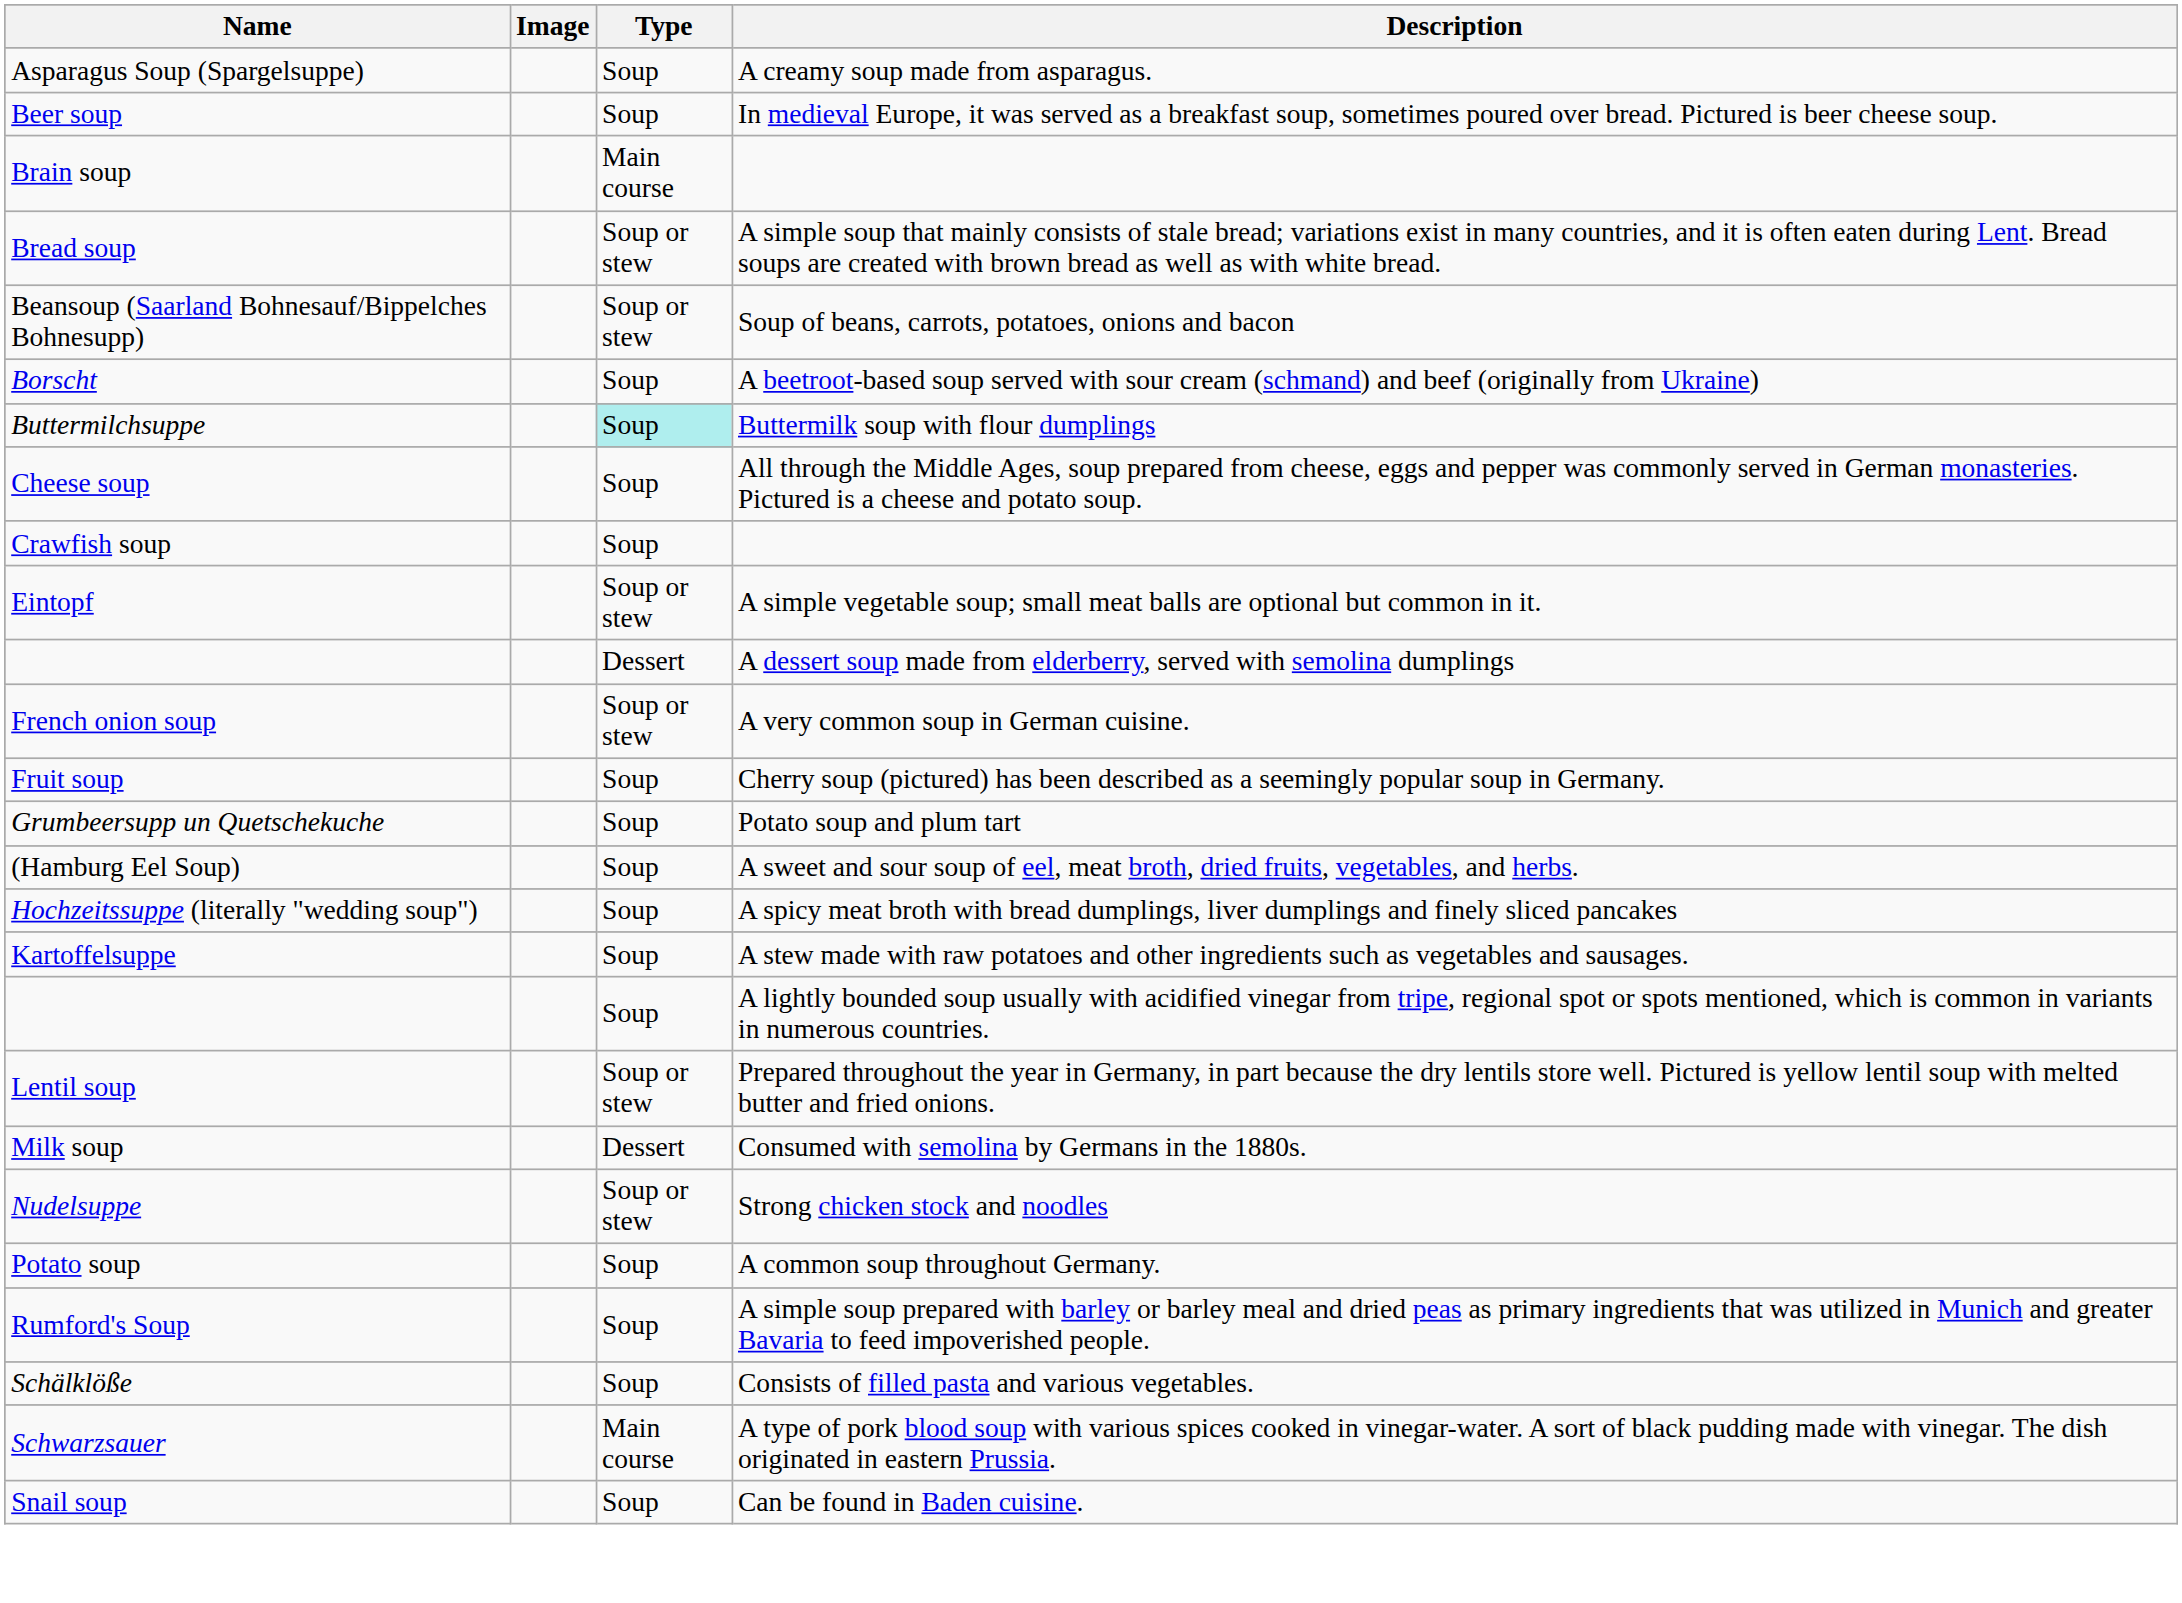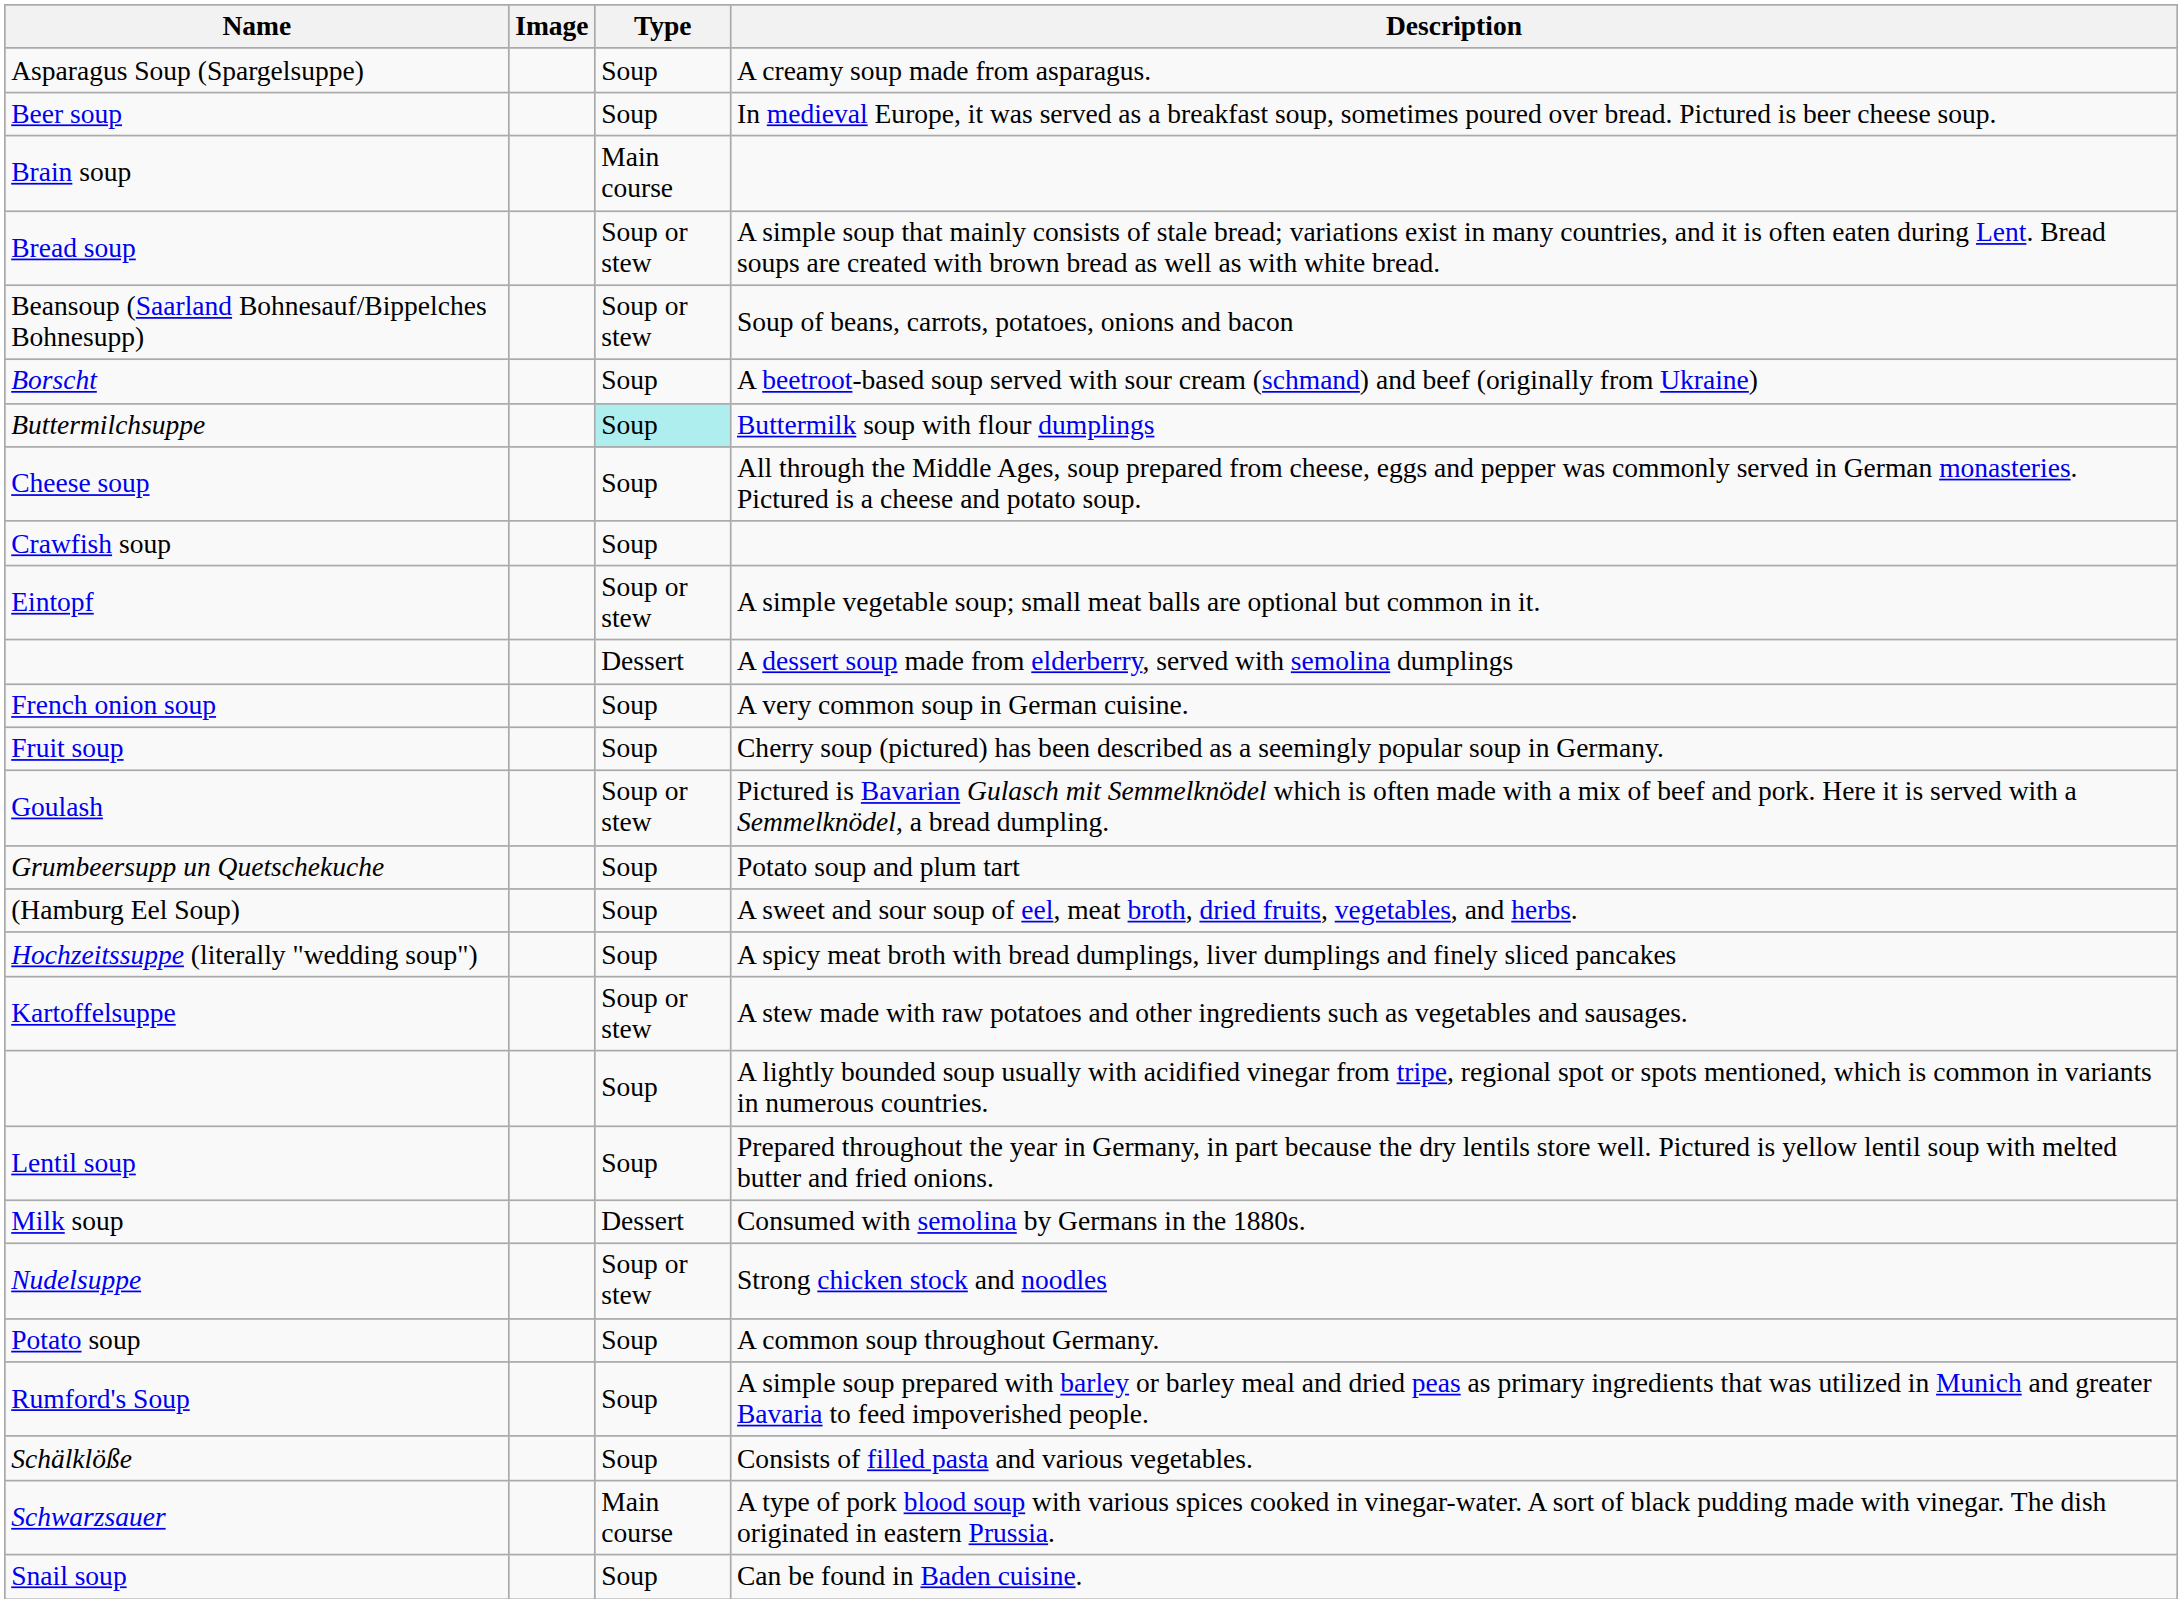 <table class="wikitable sortable" style="width:100%;">
 <tr>
 <th>Name</th>
 <th>Image</th>
 <th>Type</th>
 <th>Description</th>
 </tr>
 <tr |-'>
 <td>Asparagus Soup (Spargelsuppe)</td>
 <td></td>
 <td>Soup</td>
 <td>A creamy soup made from asparagus.</td>
 </tr>
 <tr>
 <td><a href='#'>Beer soup</a></td>
 <td></td>
 <td>Soup</td>
 <td>In <a href='#'>medieval</a> Europe, it was served as a breakfast soup, sometimes poured over bread. Pictured is beer cheese soup.</td>
 </tr>
 <tr>
 <td><a href='#'>Brain</a> soup</td>
 <td></td>
 <td>Main course</td>
 <td></td>
 </tr>
 <tr>
 <td><a href='#'>Bread soup</a></td>
 <td></td>
 <td>Soup or stew</td>
 <td>A simple soup that mainly consists of stale bread; variations exist in many countries, and it is often eaten during <a href='#'>Lent</a>. Bread soups are created with brown bread as well as with white bread.</td>
 </tr>
 <tr>
 <td>Beansoup (<a href='#'>Saarland</a> Bohnesauf/Bippelches Bohnesupp)</td>
 <td></td>
 <td>Soup or stew</td>
 <td>Soup of beans, carrots, potatoes, onions and bacon</td>
 </tr>
 <tr>
 <td><em><a href='#'>Borscht</a></em></td>
 <td></td>
 <td>Soup</td>
 <td>A <a href='#'>beetroot</a>-based soup served with sour cream (<a href='#'>schmand</a>) and beef (originally from <a href='#'>Ukraine</a>)</td>
 </tr>
 <tr>
 <td><em>Buttermilchsuppe</em></td>
 <td></td>
 <td style="background: paleturquoise;">Soup</td>
 <td><a href='#'>Buttermilk</a> soup with flour <a href='#'>dumplings</a></td>
 </tr>
 <tr>
 <td><a href='#'>Cheese soup</a></td>
 <td></td>
 <td>Soup</td>
 <td>All through the Middle Ages, soup prepared from cheese, eggs and pepper was commonly served in German <a href='#'>monasteries</a>. Pictured is a cheese and potato soup.</td>
 </tr>
 <tr>
 <td><a href='#'>Crawfish</a> soup</td>
 <td></td>
 <td>Soup</td>
 <td></td>
 </tr>
 <tr>
 <td><a href='#'>Eintopf</a></td>
 <td></td>
 <td>Soup or stew</td>
 <td>A simple vegetable soup; small meat balls are optional but common in it.</td>
 </tr>
 <tr>
 <td></td>
 <td></td>
 <td>Dessert</td>
 <td>A <a href='#'>dessert soup</a> made from <a href='#'>elderberry</a>, served with <a href='#'>semolina</a> dumplings</td>
 </tr>
 <tr>
 <td><a href='#'>French onion soup</a></td>
 <td></td>
-<td>Soup or stew</td>
+<td>Soup</td>
 <td>A very common soup in German cuisine.</td>
 </tr>
 <tr>
 <td><a href='#'>Fruit soup</a></td>
 <td></td>
 <td>Soup</td>
 <td>Cherry soup (pictured) has been described as a seemingly popular soup in Germany.</td>
+</tr>
+<tr>
+<td><a href='#'>Goulash</a></td>
+<td></td>
+<td>Soup or stew</td>
+<td>Pictured is <a href='#'>Bavarian</a> <em>Gulasch mit Semmelknödel</em> which is often made with a mix of beef and pork. Here it is served with a <em>Semmelknödel</em>, a bread dumpling.</td>
 </tr>
 <tr>
 <td><em>Grumbeersupp un Quetschekuche</em></td>
 <td></td>
 <td>Soup</td>
 <td>Potato soup and plum tart</td>
 </tr>
 <tr>
 <td> (Hamburg Eel Soup)</td>
 <td></td>
 <td>Soup</td>
 <td>A sweet and sour soup of <a href='#'>eel</a>, meat <a href='#'>broth</a>, <a href='#'>dried fruits</a>, <a href='#'>vegetables</a>, and <a href='#'>herbs</a>.</td>
 </tr>
 <tr>
 <td><em><a href='#'>Hochzeitssuppe</a></em> (literally "wedding soup")</td>
 <td></td>
 <td>Soup</td>
 <td>A spicy meat broth with bread dumplings, liver dumplings and finely sliced pancakes</td>
 </tr>
 <tr>
 <td><a href='#'>Kartoffelsuppe</a></td>
 <td></td>
-<td>Soup</td>
+<td>Soup or stew</td>
 <td>A stew made with raw potatoes and other ingredients such as vegetables and sausages.</td>
 </tr>
 <tr>
 <td></td>
 <td></td>
 <td>Soup</td>
 <td>A lightly bounded soup usually with acidified vinegar from <a href='#'>tripe</a>, regional spot or spots mentioned, which is common in variants in numerous countries.</td>
 </tr>
 <tr>
 <td><a href='#'>Lentil soup</a></td>
 <td></td>
-<td>Soup or stew</td>
+<td>Soup</td>
 <td>Prepared throughout the year in Germany, in part because the dry lentils store well. Pictured is yellow lentil soup with melted butter and fried onions.</td>
 </tr>
 <tr>
 <td><a href='#'>Milk</a> soup</td>
 <td></td>
 <td>Dessert</td>
 <td>Consumed with <a href='#'>semolina</a> by Germans in the 1880s.</td>
 </tr>
 <tr>
 <td><em><a href='#'>Nudelsuppe</a></em></td>
 <td></td>
 <td>Soup or stew</td>
 <td>Strong <a href='#'>chicken stock</a> and <a href='#'>noodles</a></td>
 </tr>
 <tr>
 <td><a href='#'>Potato</a> soup</td>
 <td></td>
 <td>Soup</td>
 <td>A common soup throughout Germany.</td>
 </tr>
 <tr>
 <td><a href='#'>Rumford's Soup</a></td>
 <td></td>
 <td>Soup</td>
 <td>A simple soup prepared with <a href='#'>barley</a> or barley meal and dried <a href='#'>peas</a> as primary ingredients that was utilized in <a href='#'>Munich</a> and greater <a href='#'>Bavaria</a> to feed impoverished people.</td>
 </tr>
 <tr>
 <td><em>Schälklöße</em></td>
 <td></td>
 <td>Soup</td>
 <td>Consists of <a href='#'>filled pasta</a> and various vegetables.</td>
 </tr>
 <tr>
 <td><em><a href='#'>Schwarzsauer</a></em></td>
 <td></td>
 <td>Main course</td>
 <td>A type of pork <a href='#'>blood soup</a> with various spices cooked in vinegar-water. A sort of black pudding made with vinegar. The dish originated in eastern <a href='#'>Prussia</a>.</td>
 </tr>
 <tr>
 <td><a href='#'>Snail soup</a></td>
 <td></td>
 <td>Soup</td>
 <td>Can be found in <a href='#'>Baden cuisine</a>.</td>
 </tr>
 </table>
